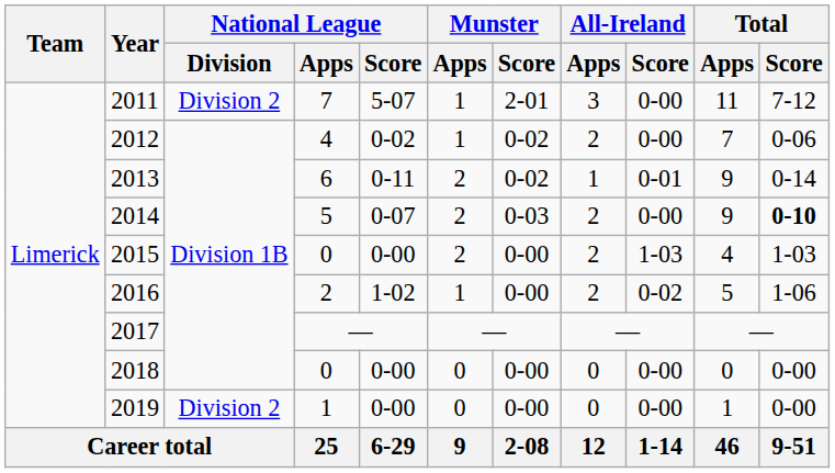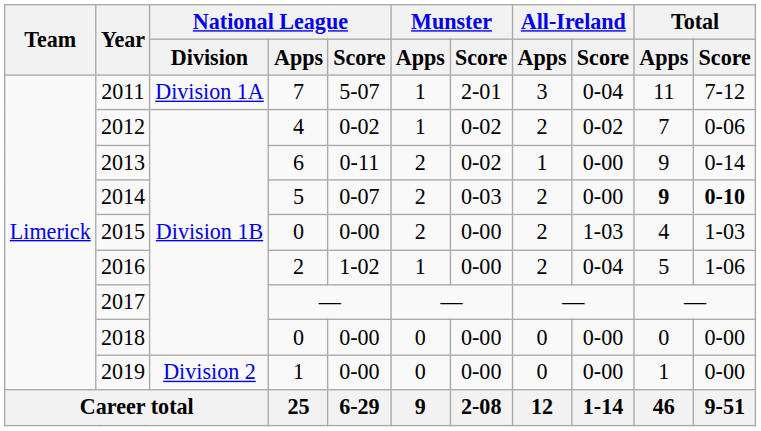 <table class="wikitable" style="text-align:center">
 <tr>
 <th rowspan="2">Team</th>
 <th rowspan="2">Year</th>
 <th colspan="3"><a href='#'>National League</a></th>
 <th colspan="2"><a href='#'>Munster</a></th>
 <th colspan="2"><a href='#'>All-Ireland</a></th>
 <th colspan="2">Total</th>
 </tr>
 <tr>
 <th>Division</th>
 <th>Apps</th>
 <th>Score</th>
 <th>Apps</th>
 <th>Score</th>
 <th>Apps</th>
 <th>Score</th>
 <th>Apps</th>
 <th>Score</th>
 </tr>
 <tr>
 <td rowspan="9"><a href='#'>Limerick</a></td>
 <td>2011</td>
-<td rowspan="1"><a href='#'>Division 2</a></td>
+<td rowspan="1"><a href='#'>Division 1A</a></td>
 <td>7</td>
 <td>5-07</td>
 <td>1</td>
 <td>2-01</td>
 <td>3</td>
-<td>0-00</td>
+<td>0-04</td>
 <td>11</td>
 <td>7-12</td>
 </tr>
 <tr>
 <td>2012</td>
 <td rowspan="7"><a href='#'>Division 1B</a></td>
 <td>4</td>
 <td>0-02</td>
 <td>1</td>
 <td>0-02</td>
 <td>2</td>
-<td>0-00</td>
+<td>0-02</td>
 <td>7</td>
 <td>0-06</td>
 </tr>
 <tr>
 <td>2013</td>
 <td>6</td>
 <td>0-11</td>
 <td>2</td>
 <td>0-02</td>
 <td>1</td>
-<td>0-01</td>
+<td>0-00</td>
 <td>9</td>
 <td>0-14</td>
 </tr>
 <tr>
 <td>2014</td>
 <td>5</td>
 <td>0-07</td>
 <td>2</td>
 <td>0-03</td>
 <td>2</td>
 <td>0-00</td>
-<td>9</td>
+<td><strong>9</strong></td>
 <td><strong>0-10</strong></td>
 </tr>
 <tr>
 <td>2015</td>
 <td>0</td>
 <td>0-00</td>
 <td>2</td>
 <td>0-00</td>
 <td>2</td>
 <td>1-03</td>
 <td>4</td>
 <td>1-03</td>
 </tr>
 <tr>
 <td>2016</td>
 <td>2</td>
 <td>1-02</td>
 <td>1</td>
 <td>0-00</td>
 <td>2</td>
-<td>0-02</td>
+<td>0-04</td>
 <td>5</td>
 <td>1-06</td>
 </tr>
 <tr>
 <td>2017</td>
 <td colspan=2>—</td>
 <td colspan=2>—</td>
 <td colspan=2>—</td>
 <td colspan=2>—</td>
 </tr>
 <tr>
 <td>2018</td>
 <td>0</td>
 <td>0-00</td>
 <td>0</td>
 <td>0-00</td>
 <td>0</td>
 <td>0-00</td>
 <td>0</td>
 <td>0-00</td>
 </tr>
 <tr>
 <td>2019</td>
 <td rowspan="1"><a href='#'>Division 2</a></td>
 <td>1</td>
 <td>0-00</td>
 <td>0</td>
 <td>0-00</td>
 <td>0</td>
 <td>0-00</td>
 <td>1</td>
 <td>0-00</td>
 </tr>
 <tr>
 <th colspan="3">Career total</th>
 <th>25</th>
 <th>6-29</th>
 <th>9</th>
 <th>2-08</th>
 <th>12</th>
 <th>1-14</th>
 <th>46</th>
 <th>9-51</th>
 </tr>
 </table>
